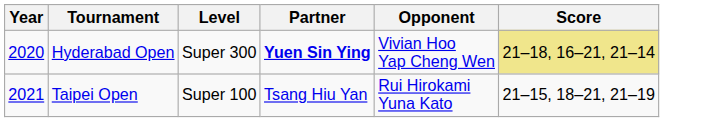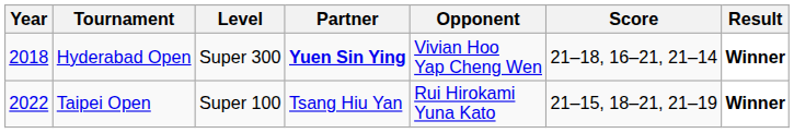 <table class="sortable wikitable" style="font-size: 90%;">
 <tr>
 <th>Year</th>
 <th>Tournament</th>
 <th>Level</th>
 <th>Partner</th>
 <th>Opponent</th>
 <th>Score</th>
+<th>Result</th>
 </tr>
 <tr>
-<td align="center"><a href='#'>2020</a></td>
+<td align="center"><a href='#'>2018</a></td>
 <td align="left"><a href='#'>Hyderabad Open</a></td>
 <td align="left">Super 300</td>
 <td align="left"><strong> <a href='#'>Yuen Sin Ying</a></strong></td>
 <td align="left"> <a href='#'>Vivian Hoo</a><br> <a href='#'>Yap Cheng Wen</a></td>
-<td align="left" style="background: khaki;">21–18, 16–21, 21–14</td>
+<td align="left">21–18, 16–21, 21–14</td>
+<td style="text-align:left; background:white"> <strong>Winner</strong></td>
 </tr>
 <tr>
-<td align="center"><a href='#'>2021</a></td>
+<td align="center"><a href='#'>2022</a></td>
 <td align="left"><a href='#'>Taipei Open</a></td>
 <td align="left">Super 100</td>
 <td align="left"> <a href='#'>Tsang Hiu Yan</a></td>
 <td align="left"> <a href='#'>Rui Hirokami</a><br> <a href='#'>Yuna Kato</a></td>
 <td align="left">21–15, 18–21, 21–19</td>
+<td style="text-align:left; background:white"> <strong>Winner</strong></td>
 </tr>
 </table>
